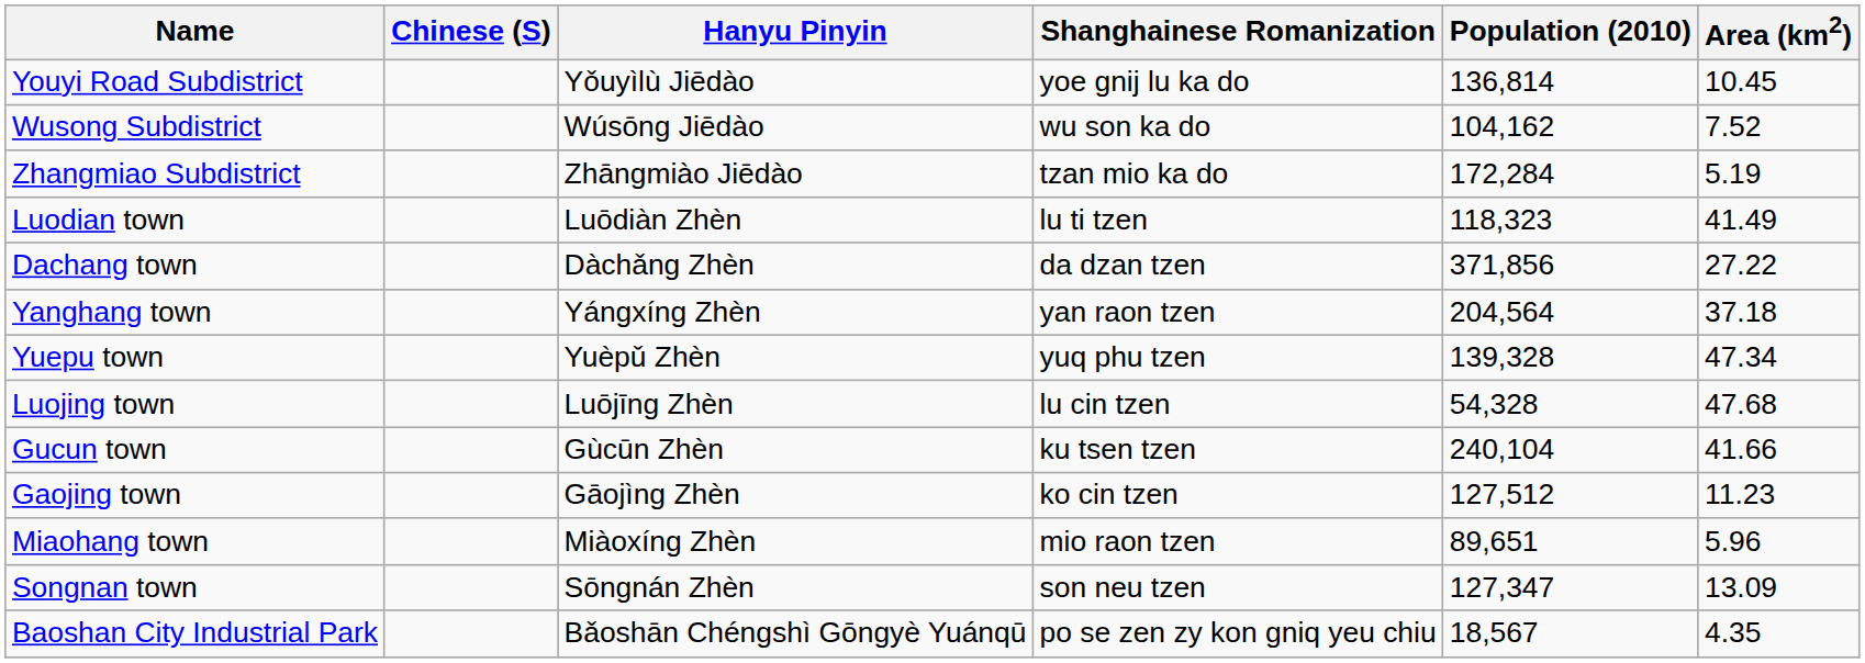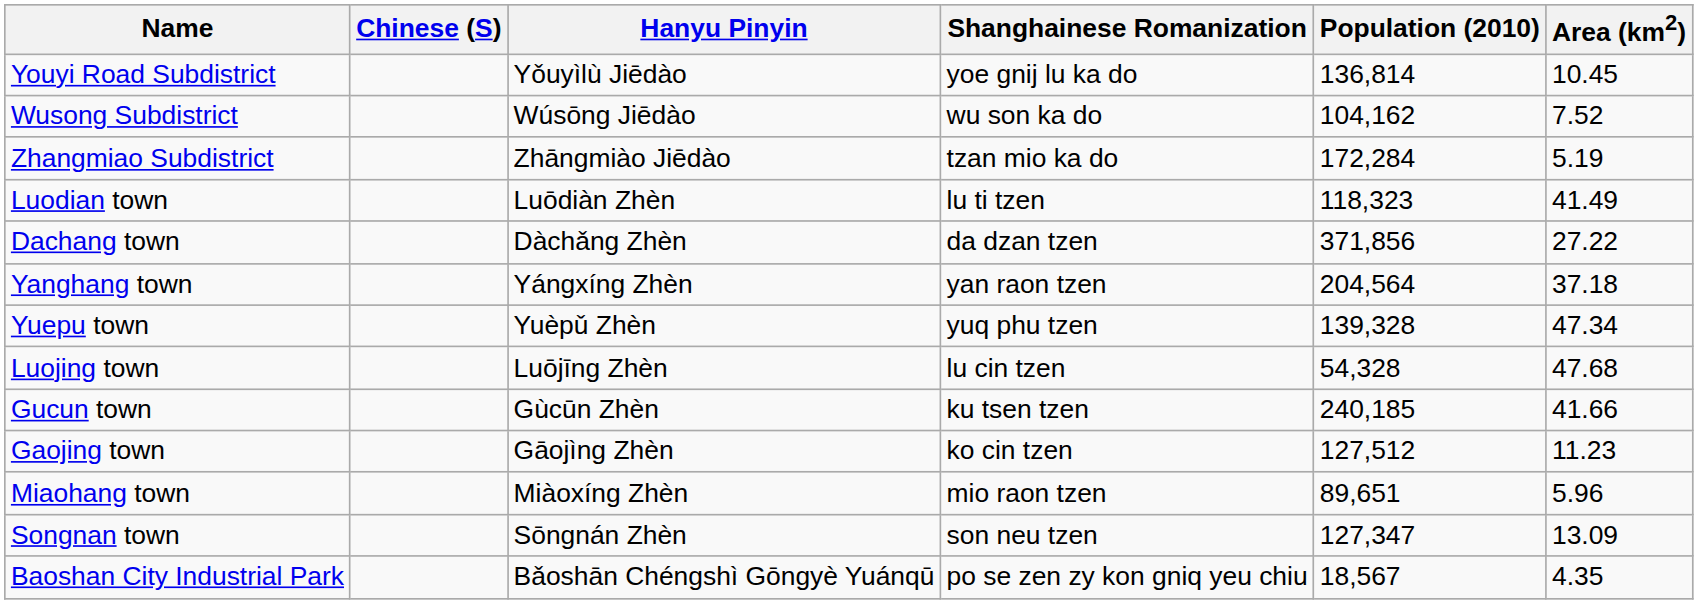 <table class="wikitable">
 <tr>
 <th>Name</th>
 <th><a href='#'>Chinese</a> (<a href='#'>S</a>)</th>
 <th><a href='#'>Hanyu Pinyin</a></th>
 <th>Shanghainese Romanization</th>
 <th>Population (2010)</th>
 <th>Area (km<sup>2</sup>)</th>
 </tr>
 <tr>
 <td><a href='#'>Youyi Road Subdistrict</a></td>
 <td></td>
 <td>Yǒuyìlù Jiēdào</td>
 <td>yoe gnij lu ka do</td>
 <td>136,814</td>
 <td>10.45</td>
 </tr>
 <tr>
 <td><a href='#'>Wusong Subdistrict</a></td>
 <td></td>
 <td>Wúsōng Jiēdào</td>
 <td>wu son ka do</td>
 <td>104,162</td>
 <td>7.52</td>
 </tr>
 <tr>
 <td><a href='#'>Zhangmiao Subdistrict</a></td>
 <td></td>
 <td>Zhāngmiào Jiēdào</td>
 <td>tzan mio ka do</td>
 <td>172,284</td>
 <td>5.19</td>
 </tr>
 <tr>
 <td><a href='#'>Luodian</a> town</td>
 <td></td>
 <td>Luōdiàn Zhèn</td>
 <td>lu ti tzen</td>
 <td>118,323</td>
 <td>41.49</td>
 </tr>
 <tr>
 <td><a href='#'>Dachang</a> town</td>
 <td></td>
 <td>Dàchǎng Zhèn</td>
 <td>da dzan tzen</td>
 <td>371,856</td>
 <td>27.22</td>
 </tr>
 <tr>
 <td><a href='#'>Yanghang</a> town</td>
 <td></td>
 <td>Yángxíng Zhèn</td>
 <td>yan raon tzen</td>
 <td>204,564</td>
 <td>37.18</td>
 </tr>
 <tr>
 <td><a href='#'>Yuepu</a> town</td>
 <td></td>
 <td>Yuèpǔ Zhèn</td>
 <td>yuq phu tzen</td>
 <td>139,328</td>
 <td>47.34</td>
 </tr>
 <tr>
 <td><a href='#'>Luojing</a> town</td>
 <td></td>
 <td>Luōjīng Zhèn</td>
 <td>lu cin tzen</td>
 <td>54,328</td>
 <td>47.68</td>
 </tr>
 <tr>
 <td><a href='#'>Gucun</a> town</td>
 <td></td>
 <td>Gùcūn Zhèn</td>
 <td>ku tsen tzen</td>
-<td>240,104</td>
+<td>240,185</td>
 <td>41.66</td>
 </tr>
 <tr>
 <td><a href='#'>Gaojing</a> town</td>
 <td></td>
 <td>Gāojìng Zhèn</td>
 <td>ko cin tzen</td>
 <td>127,512</td>
 <td>11.23</td>
 </tr>
 <tr>
 <td><a href='#'>Miaohang</a> town</td>
 <td></td>
 <td>Miàoxíng Zhèn</td>
 <td>mio raon tzen</td>
 <td>89,651</td>
 <td>5.96</td>
 </tr>
 <tr>
 <td><a href='#'>Songnan</a> town</td>
 <td></td>
 <td>Sōngnán Zhèn</td>
 <td>son neu tzen</td>
 <td>127,347</td>
 <td>13.09</td>
 </tr>
 <tr>
 <td><a href='#'>Baoshan City Industrial Park</a></td>
 <td></td>
 <td>Bǎoshān Chéngshì Gōngyè Yuánqū</td>
 <td>po se zen zy kon gniq yeu chiu</td>
 <td>18,567</td>
 <td>4.35</td>
 </tr>
 </table>
